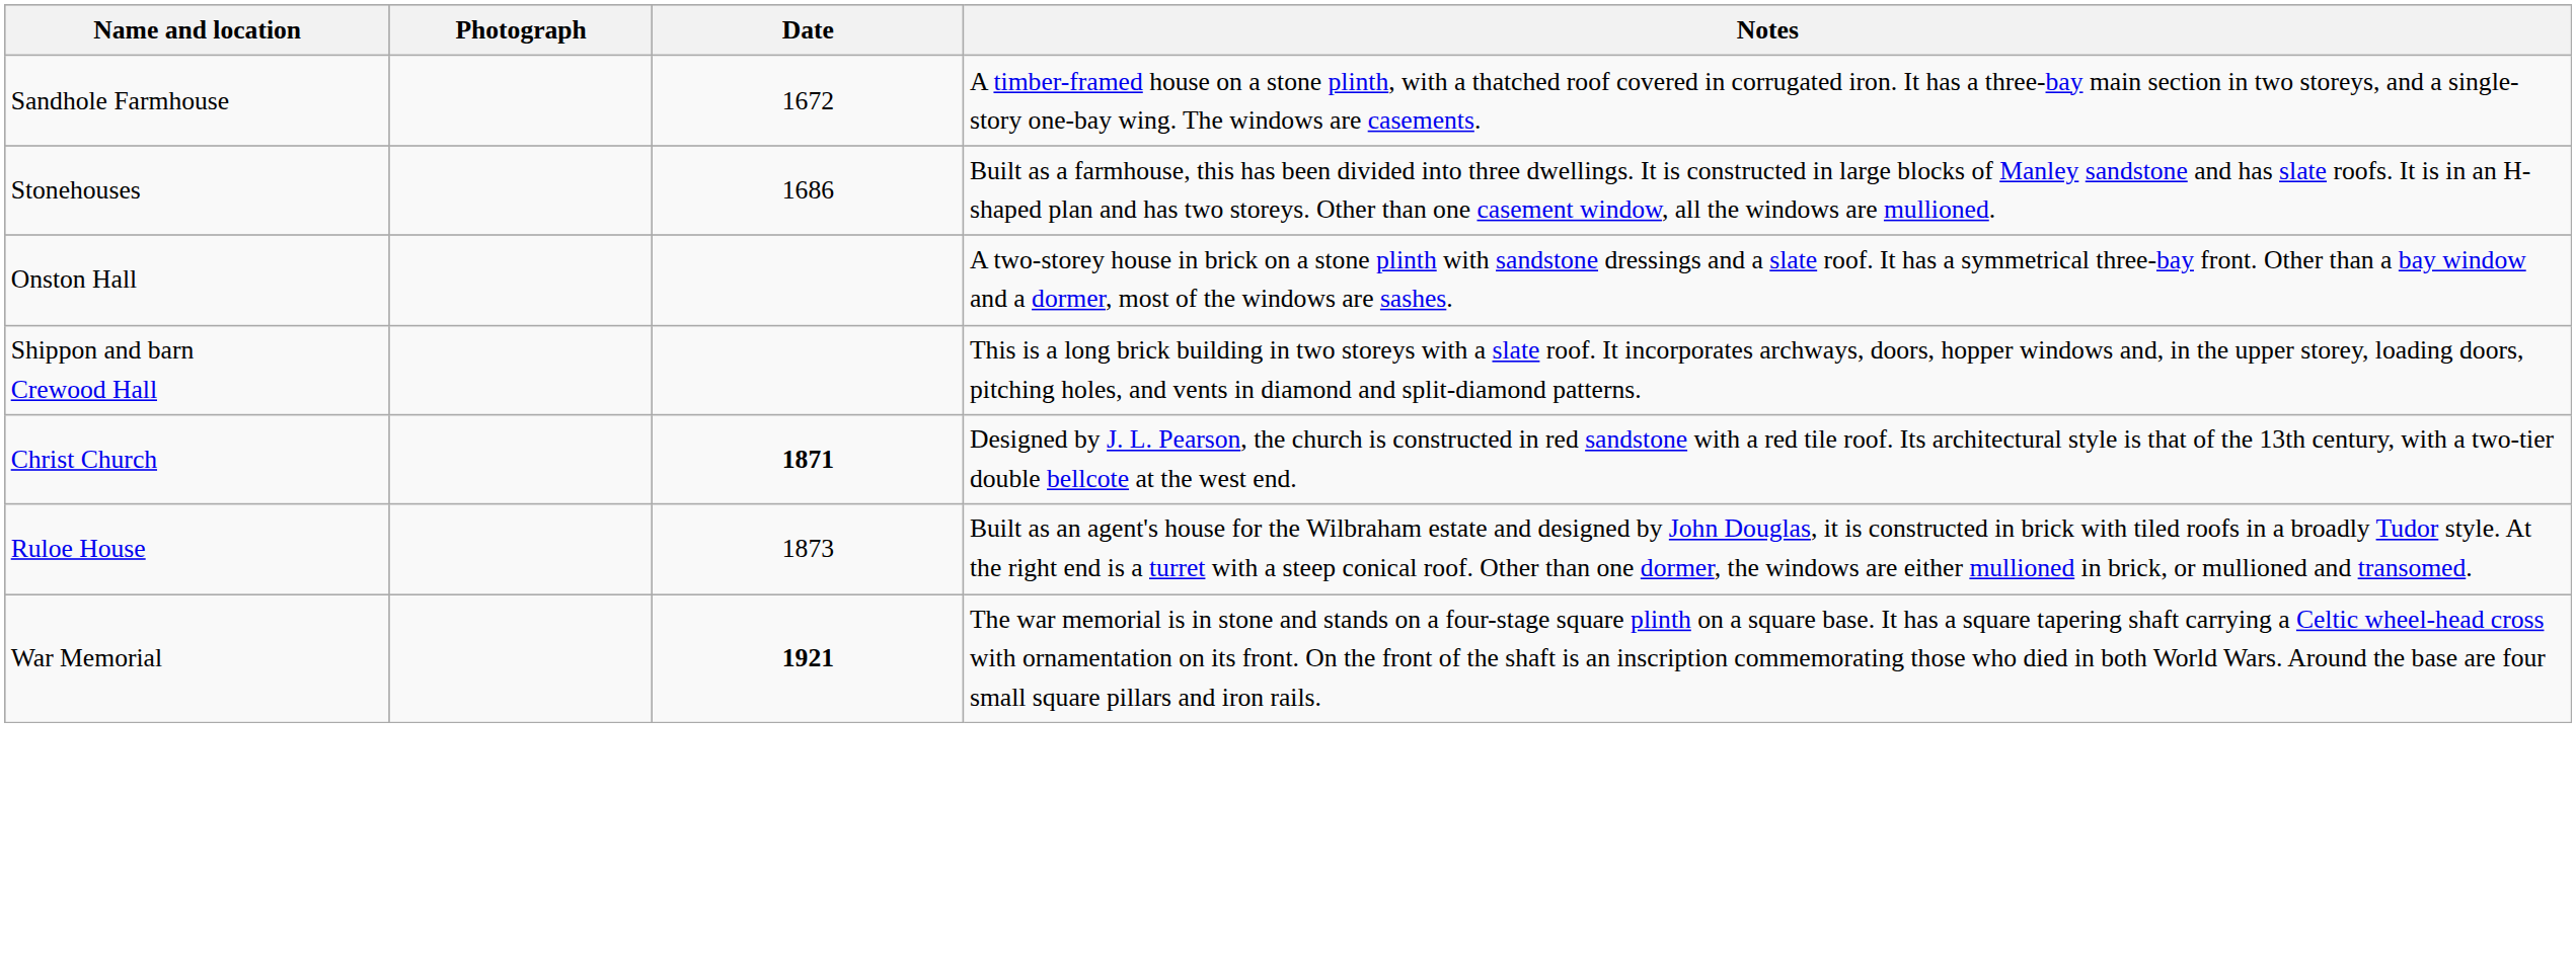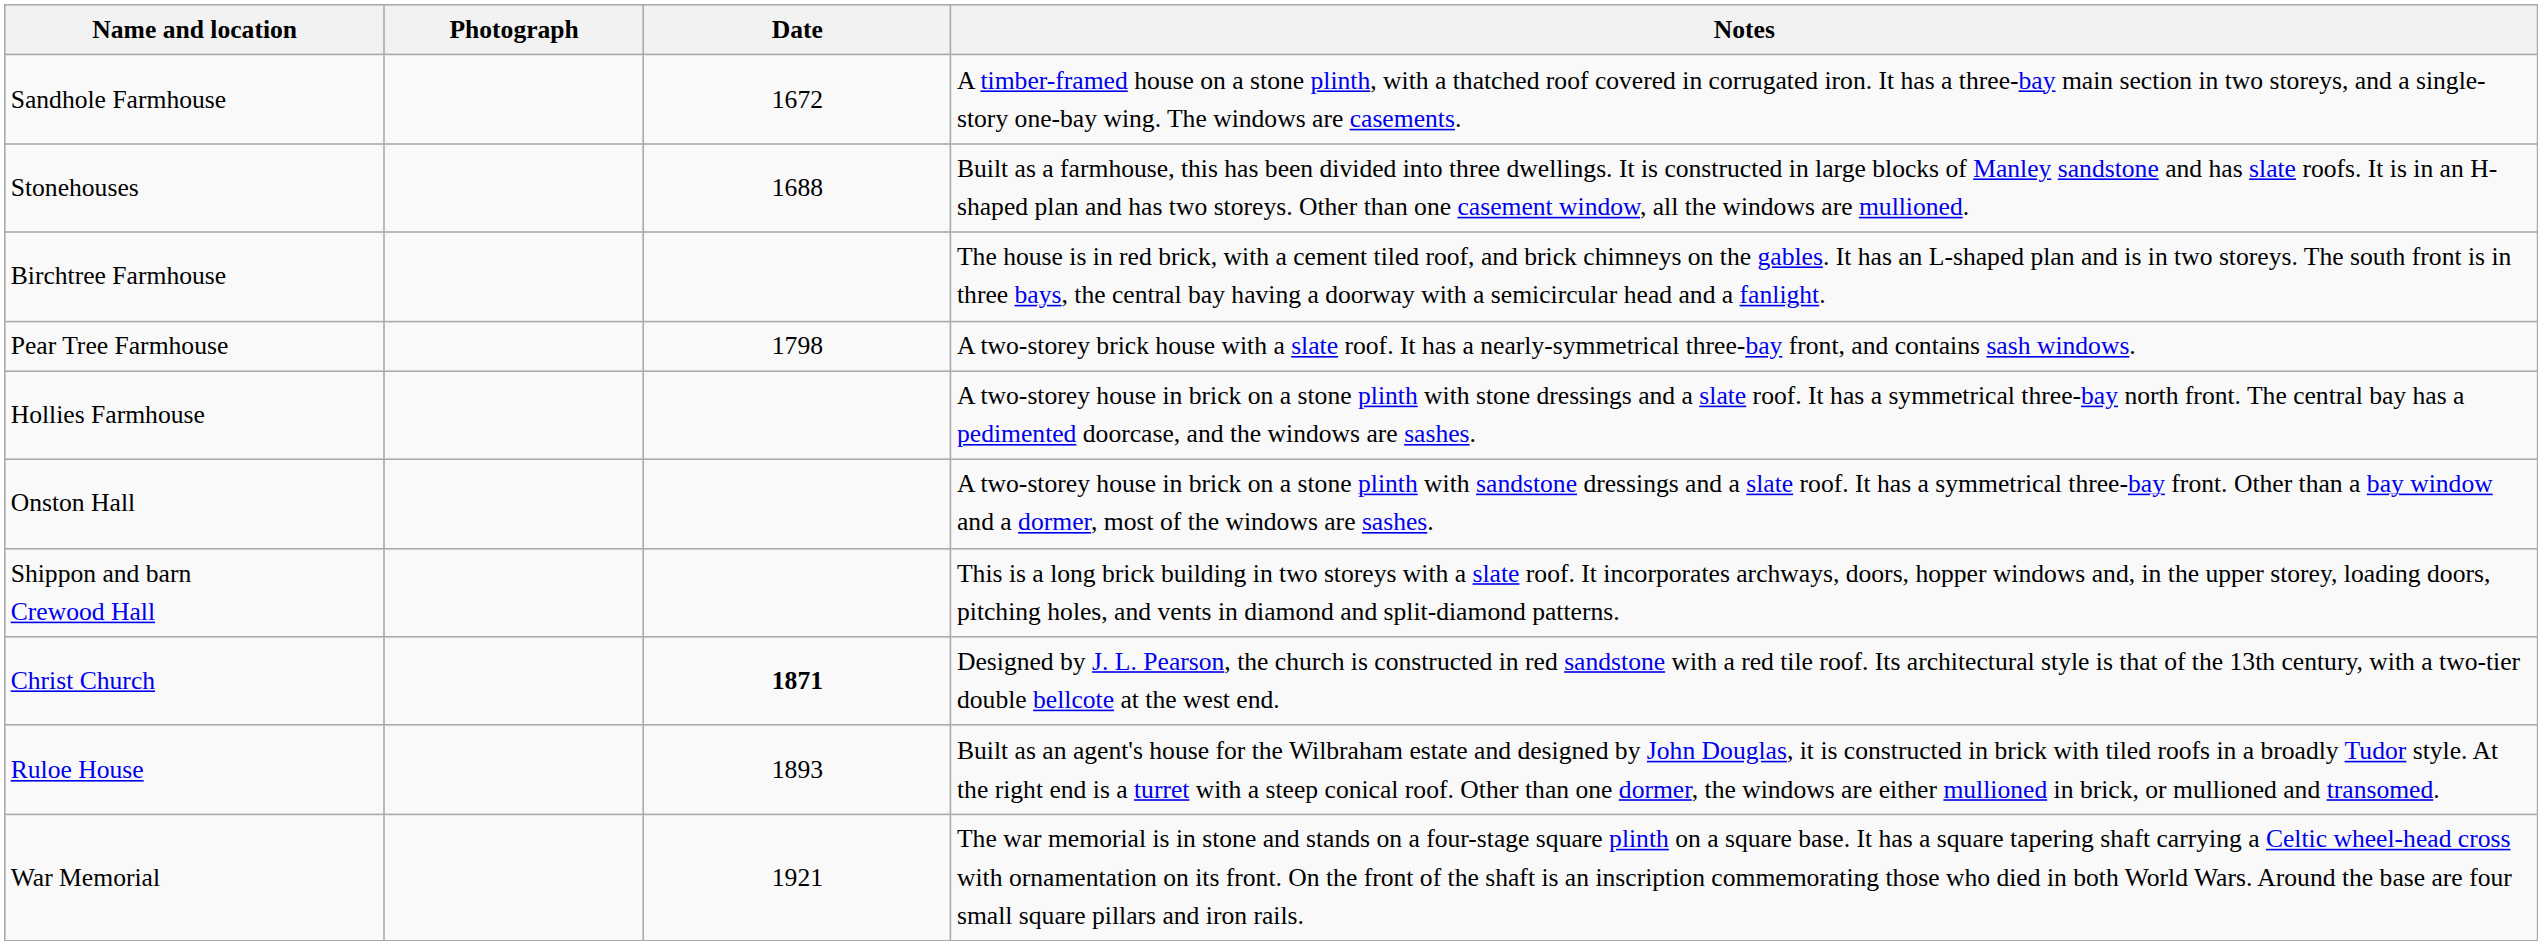 <table class="wikitable sortable plainrowheaders" style="width:100%;border:0px;text-align:left;line-height:150%;">
 <tr>
 <th scope="col"  style="width:150px">Name and location</th>
 <th scope="col"  style="width:100px" class="unsortable">Photograph</th>
 <th scope="col"  style="width:120px">Date</th>
 <th scope="col"  style="width:650px" class="unsortable">Notes</th>
 </tr>
 <tr>
 <td>Sandhole Farmhouse<br><small></small></td>
 <td></td>
 <td align="center">1672</td>
 <td>A <a href='#'>timber-framed</a> house on a stone <a href='#'>plinth</a>, with a thatched roof covered in corrugated iron.  It has a three-<a href='#'>bay</a> main section in two storeys, and a single-story one-bay wing.  The windows are <a href='#'>casements</a>.</td>
 </tr>
 <tr>
 <td>Stonehouses<br><small></small></td>
 <td></td>
-<td align="center">1686</td>
+<td align="center">1688</td>
 <td>Built as a farmhouse, this has been divided into three dwellings.  It is constructed in large blocks of <a href='#'>Manley</a> <a href='#'>sandstone</a> and has <a href='#'>slate</a> roofs.  It is in an H-shaped plan and has two storeys.  Other than one <a href='#'>casement window</a>, all the windows are <a href='#'>mullioned</a>.</td>
+</tr>
+<tr>
+<td>Birchtree Farmhouse<br><small></small></td>
+<td align="center"></td>
+<td align="center"></td>
+<td>The house is in red brick, with a cement tiled roof, and brick chimneys on the <a href='#'>gables</a>.  It has an L-shaped plan and is in two storeys.  The south front is in three <a href='#'>bays</a>, the central bay having a doorway with a semicircular head and a <a href='#'>fanlight</a>.</td>
+</tr>
+<tr>
+<td>Pear Tree Farmhouse<br><small></small></td>
+<td></td>
+<td align="center">1798</td>
+<td>A two-storey brick house with a <a href='#'>slate</a> roof.  It has a nearly-symmetrical three-<a href='#'>bay</a> front, and contains <a href='#'>sash windows</a>.</td>
+</tr>
+<tr>
+<td>Hollies Farmhouse<br><small></small></td>
+<td></td>
+<td align="center"></td>
+<td>A two-storey house in brick on a stone <a href='#'>plinth</a> with stone dressings and a <a href='#'>slate</a> roof. It has a symmetrical three-<a href='#'>bay</a> north front. The central bay has a <a href='#'>pedimented</a> doorcase, and the windows are <a href='#'>sashes</a>.</td>
 </tr>
 <tr>
 <td>Onston Hall<br><small></small></td>
 <td></td>
 <td align="center"></td>
 <td>A two-storey house in brick on a stone <a href='#'>plinth</a> with <a href='#'>sandstone</a> dressings and a <a href='#'>slate</a> roof.  It has a symmetrical three-<a href='#'>bay</a> front. Other than a <a href='#'>bay window</a> and a <a href='#'>dormer</a>, most of the windows are <a href='#'>sashes</a>.</td>
 </tr>
 <tr>
 <td>Shippon and barn<br><a href='#'>Crewood Hall</a><br><small></small></td>
 <td></td>
 <td align="center"></td>
 <td>This is a long brick building in two storeys with a <a href='#'>slate</a> roof.  It incorporates archways, doors, hopper windows and, in the upper storey, loading doors, pitching holes, and vents in diamond and split-diamond patterns.</td>
 </tr>
 <tr>
 <td><a href='#'>Christ Church</a><br><small></small></td>
 <td></td>
 <td align="center"><strong>1871</strong></td>
 <td>Designed by <a href='#'>J. L. Pearson</a>, the church is constructed in red <a href='#'>sandstone</a> with a red tile roof. Its architectural style is that of the 13th century, with a two-tier double <a href='#'>bellcote</a> at the west end.</td>
 </tr>
 <tr>
 <td><a href='#'>Ruloe House</a><br><small></small></td>
 <td></td>
-<td align="center">1873</td>
+<td align="center">1893</td>
 <td>Built as an agent's house for the Wilbraham estate and designed by <a href='#'>John Douglas</a>, it is constructed in brick with tiled roofs in a broadly <a href='#'>Tudor</a> style.  At the right end is a <a href='#'>turret</a> with a steep conical roof.  Other than one <a href='#'>dormer</a>, the windows are either <a href='#'>mullioned</a> in brick, or mullioned and <a href='#'>transomed</a>.</td>
 </tr>
 <tr>
 <td>War Memorial<br><small></small></td>
 <td></td>
-<td align="center"><strong>1921</strong></td>
+<td align="center">1921</td>
 <td>The war memorial is in stone and stands on a four-stage square <a href='#'>plinth</a> on a square base.  It has a square tapering shaft carrying a <a href='#'>Celtic wheel-head cross</a> with ornamentation on its front.  On the front of the shaft is an inscription commemorating those who died in both World Wars.  Around the base are four small square pillars and iron rails.</td>
 </tr>
 <tr>
 </tr>
 </table>
